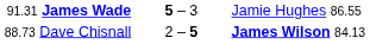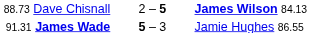 <table style="text-align:center">
 <tr>
 <th width=223></th>
 <th width=100></th>
 <th width=223></th>
 </tr>
 <tr>
+<td align=right><small><span>88.73</span></small> <a href='#'>Dave Chisnall</a> </td>
+<td>2 – <strong>5</strong></td>
+<td align=left> <strong><a href='#'>James Wilson</a></strong> <small><span>84.13</span></small></td>
+</tr>
+<tr>
 <td align=right><small><span>91.31</span></small> <strong><a href='#'>James Wade</a></strong> </td>
 <td><strong>5</strong> – 3</td>
 <td align=left> <a href='#'>Jamie Hughes</a> <small><span>86.55</span></small></td>
 </tr>
-<tr>
-<td align=right><small><span>88.73</span></small> <a href='#'>Dave Chisnall</a> </td>
-<td>2 – <strong>5</strong></td>
-<td align=left> <strong><a href='#'>James Wilson</a></strong> <small><span>84.13</span></small></td>
-</tr>
 </table>
